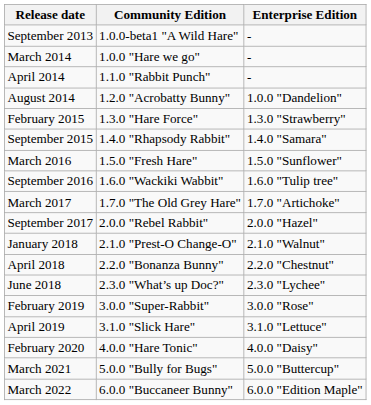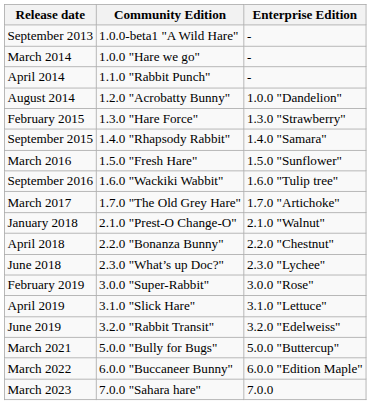 <table class="wikitable">
 <tr>
 <th>Release date</th>
 <th>Community Edition</th>
 <th>Enterprise Edition</th>
 </tr>
 <tr>
 <td>September 2013</td>
 <td>1.0.0-beta1 "A Wild Hare"</td>
 <td>-</td>
 </tr>
 <tr>
 <td>March 2014</td>
 <td>1.0.0 "Hare we go"</td>
 <td>-</td>
 </tr>
 <tr>
 <td>April 2014</td>
 <td>1.1.0 "Rabbit Punch"</td>
 <td>-</td>
 </tr>
 <tr>
 <td>August 2014</td>
 <td>1.2.0 "Acrobatty Bunny"</td>
 <td>1.0.0 "Dandelion"</td>
 </tr>
 <tr>
 <td>February 2015</td>
 <td>1.3.0 "Hare Force"</td>
 <td>1.3.0 "Strawberry"</td>
 </tr>
 <tr>
 <td>September 2015</td>
 <td>1.4.0 "Rhapsody Rabbit"</td>
 <td>1.4.0 "Samara"</td>
 </tr>
 <tr>
 <td>March 2016</td>
 <td>1.5.0 "Fresh Hare"</td>
 <td>1.5.0 "Sunflower"</td>
 </tr>
 <tr>
 <td>September 2016</td>
 <td>1.6.0 "Wackiki Wabbit"</td>
 <td>1.6.0 "Tulip tree"</td>
 </tr>
 <tr>
 <td>March 2017</td>
 <td>1.7.0 "The Old Grey Hare"</td>
 <td>1.7.0 "Artichoke"</td>
 </tr>
 <tr>
-<td>September 2017</td>
-<td>2.0.0 "Rebel Rabbit"</td>
-<td>2.0.0 "Hazel"</td>
-</tr>
-<tr>
 <td>January 2018</td>
 <td>2.1.0 "Prest-O Change-O"</td>
 <td>2.1.0 "Walnut"</td>
 </tr>
 <tr>
 <td>April 2018</td>
 <td>2.2.0 "Bonanza Bunny"</td>
 <td>2.2.0 "Chestnut"</td>
 </tr>
 <tr>
 <td>June 2018</td>
 <td>2.3.0 "What’s up Doc?"</td>
 <td>2.3.0 "Lychee"</td>
 </tr>
 <tr>
 <td>February 2019</td>
 <td>3.0.0 "Super-Rabbit"</td>
 <td>3.0.0 "Rose"</td>
 </tr>
 <tr>
 <td>April 2019</td>
 <td>3.1.0 "Slick Hare"</td>
 <td>3.1.0 "Lettuce"</td>
 </tr>
 <tr>
-<td>February 2020</td>
-<td>4.0.0 "Hare Tonic"</td>
-<td>4.0.0 "Daisy"</td>
+<td>June 2019</td>
+<td>3.2.0 "Rabbit Transit"</td>
+<td>3.2.0 "Edelweiss"</td>
 </tr>
 <tr>
 <td>March 2021</td>
 <td>5.0.0 "Bully for Bugs"</td>
 <td>5.0.0 "Buttercup"</td>
 </tr>
 <tr>
 <td>March 2022</td>
 <td>6.0.0 "Buccaneer Bunny"</td>
 <td>6.0.0 "Edition Maple"</td>
 </tr>
+<tr>
+<td>March 2023</td>
+<td>7.0.0 "Sahara hare"</td>
+<td>7.0.0</td>
+</tr>
 </table>
